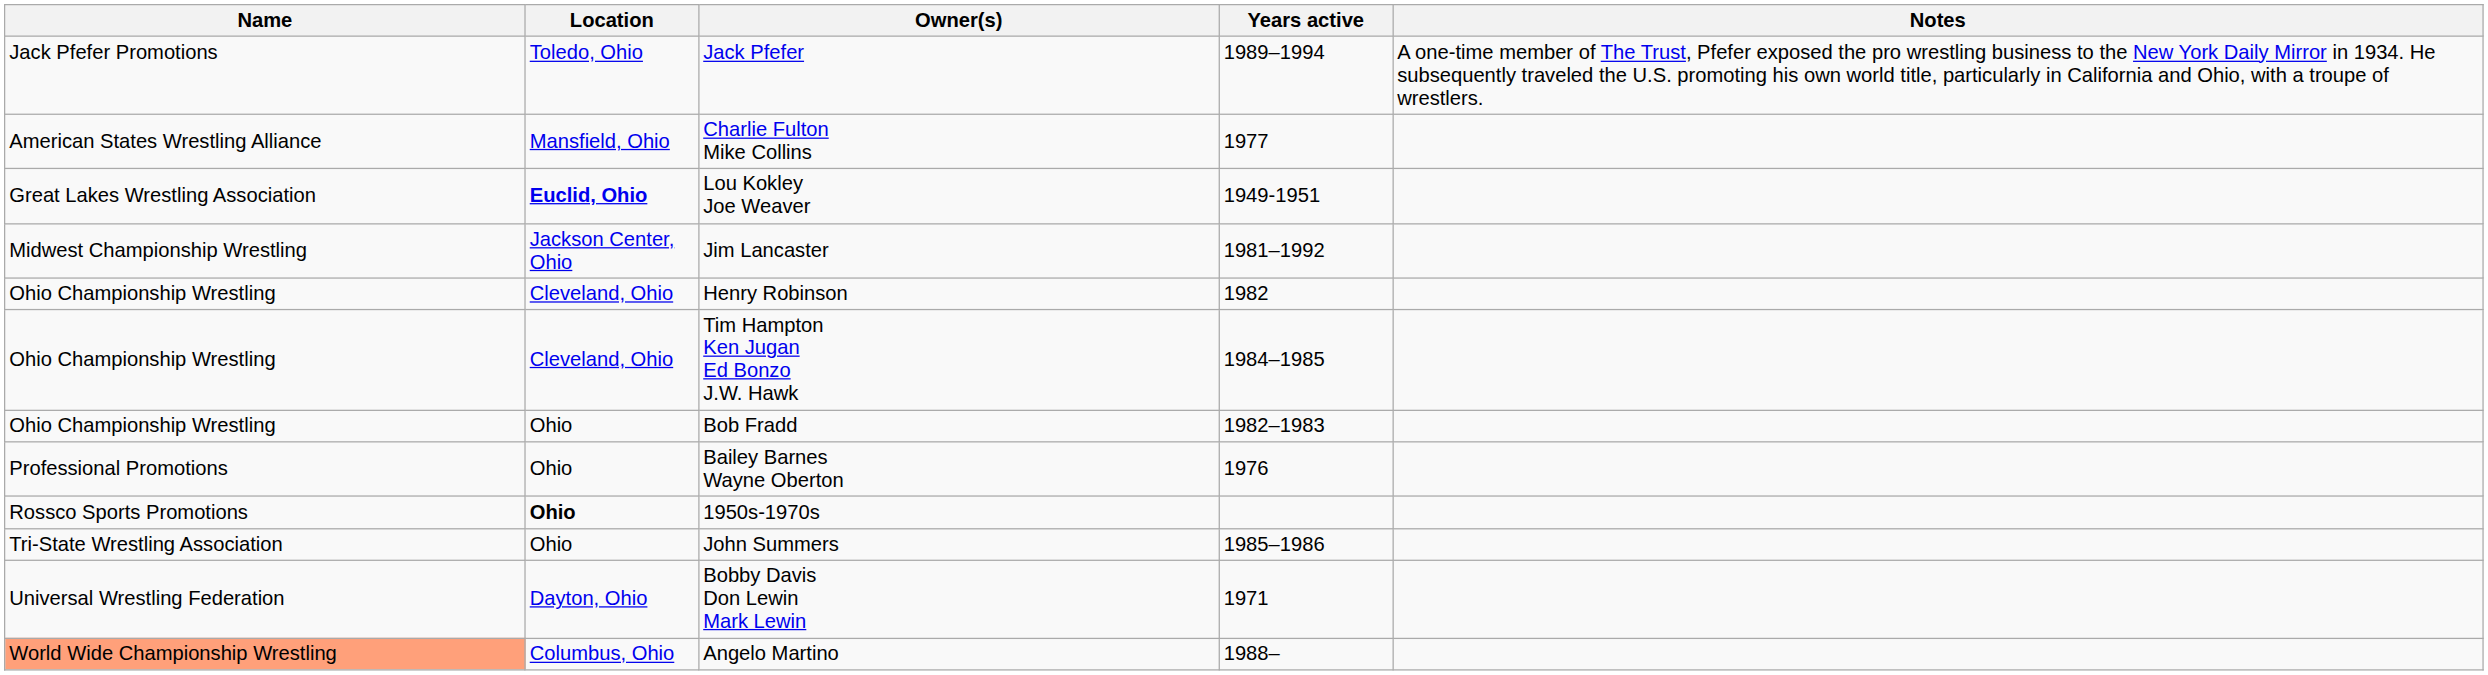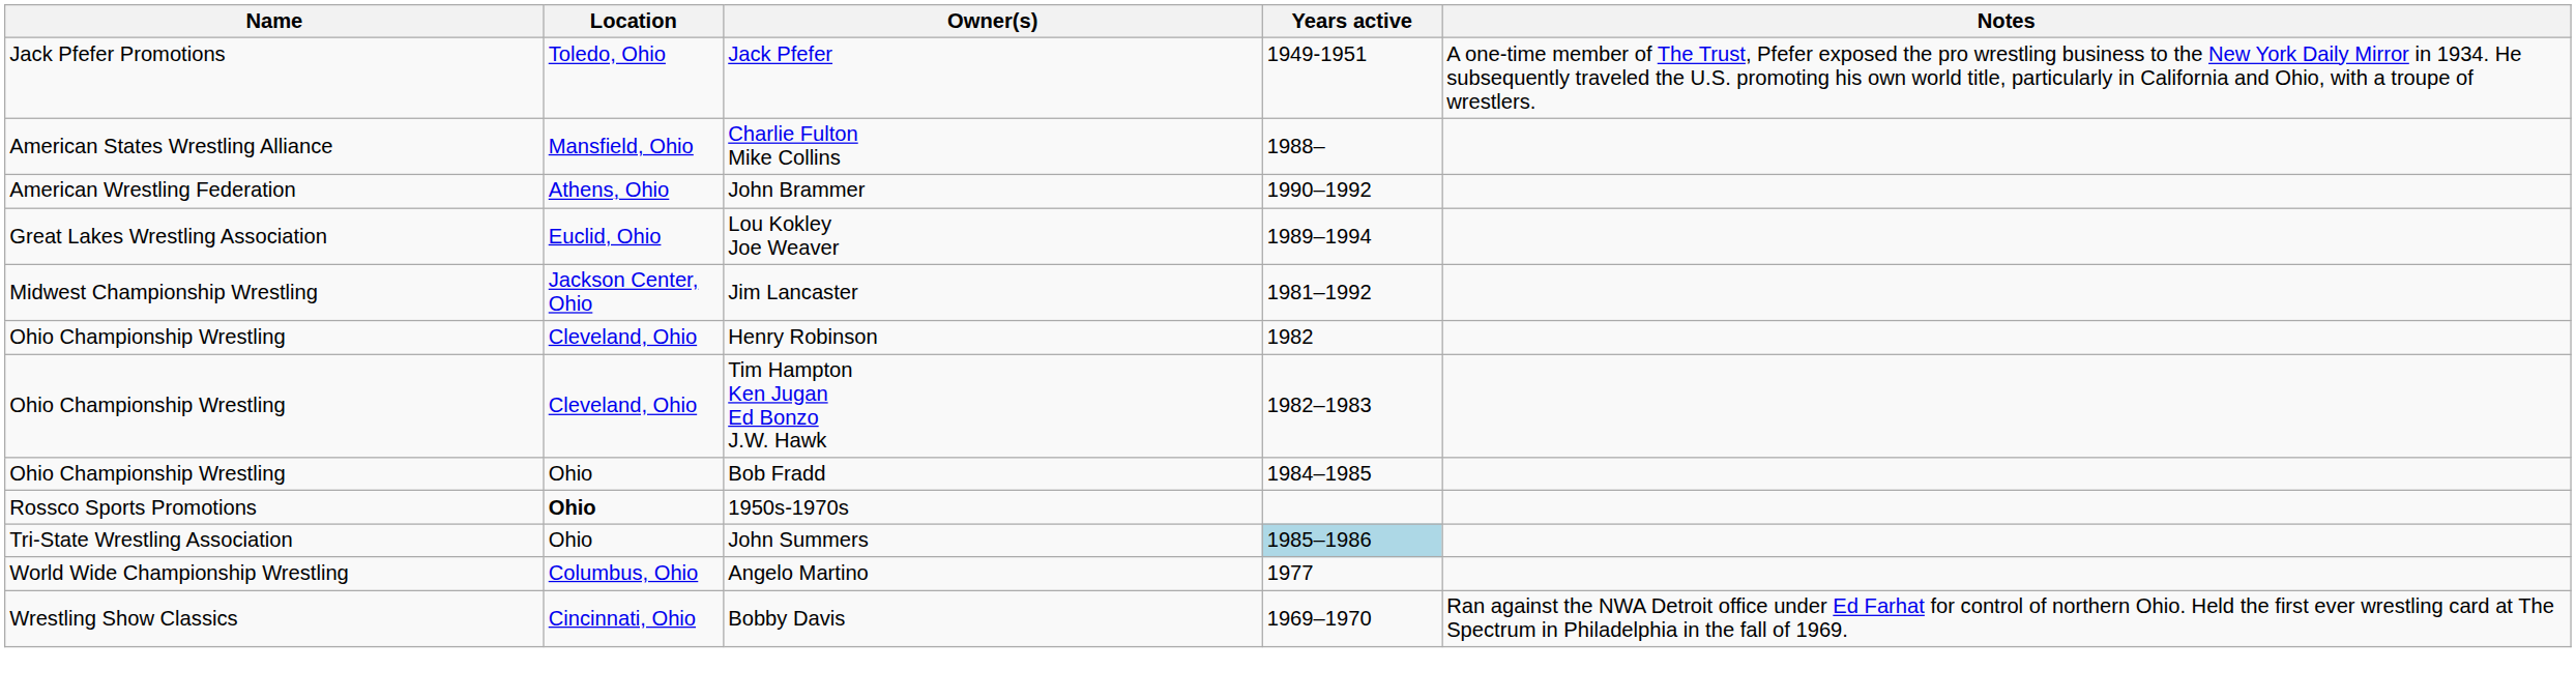 <table class=wikitable>
 <tr>
 <th width="21%">Name</th>
 <th width="7%">Location</th>
 <th width="21%">Owner(s)</th>
 <th width="7%">Years active</th>
 <th width="55%">Notes</th>
 </tr>
 <tr valign="top">
 <td>Jack Pfefer Promotions</td>
 <td><a href='#'>Toledo, Ohio</a></td>
 <td><a href='#'>Jack Pfefer</a></td>
-<td>1989–1994</td>
+<td>1949-1951</td>
 <td>A one-time member of <a href='#'>The Trust</a>, Pfefer exposed the pro wrestling business to the <a href='#'>New York Daily Mirror</a> in 1934. He subsequently traveled the U.S. promoting his own world title, particularly in California and Ohio, with a troupe of wrestlers.</td>
 </tr>
 <tr>
 <td>American States Wrestling Alliance</td>
 <td><a href='#'>Mansfield, Ohio</a></td>
 <td><a href='#'>Charlie Fulton</a><br>Mike Collins</td>
-<td>1977</td>
+<td>1988–</td>
+<td></td>
+</tr>
+<tr>
+<td>American Wrestling Federation</td>
+<td><a href='#'>Athens, Ohio</a></td>
+<td>John Brammer</td>
+<td>1990–1992</td>
 <td></td>
 </tr>
 <tr>
 <td>Great Lakes Wrestling Association</td>
-<td><strong><a href='#'>Euclid, Ohio</a></strong></td>
+<td><a href='#'>Euclid, Ohio</a></td>
 <td>Lou Kokley<br>Joe Weaver</td>
-<td>1949-1951</td>
+<td>1989–1994</td>
 <td></td>
 </tr>
 <tr>
 <td>Midwest Championship Wrestling</td>
 <td><a href='#'>Jackson Center, Ohio</a></td>
 <td>Jim Lancaster</td>
 <td>1981–1992</td>
 <td></td>
 </tr>
 <tr>
 <td>Ohio Championship Wrestling</td>
 <td><a href='#'>Cleveland, Ohio</a></td>
 <td>Henry Robinson</td>
 <td>1982</td>
 <td></td>
 </tr>
 <tr>
 <td>Ohio Championship Wrestling</td>
 <td><a href='#'>Cleveland, Ohio</a></td>
 <td>Tim Hampton<br><a href='#'>Ken Jugan</a><br><a href='#'>Ed Bonzo</a><br>J.W. Hawk</td>
-<td>1984–1985</td>
+<td>1982–1983</td>
 <td></td>
 </tr>
 <tr>
 <td>Ohio Championship Wrestling</td>
 <td>Ohio</td>
 <td>Bob Fradd</td>
-<td>1982–1983</td>
-<td></td>
-</tr>
-<tr>
-<td>Professional Promotions</td>
-<td>Ohio</td>
-<td>Bailey Barnes<br>Wayne Oberton</td>
-<td>1976</td>
+<td>1984–1985</td>
 <td></td>
 </tr>
 <tr>
 <td>Rossco Sports Promotions</td>
 <td><strong>Ohio</strong></td>
 <td>1950s-1970s</td>
 <td></td>
 </tr>
 <tr>
 <td>Tri-State Wrestling Association</td>
 <td>Ohio</td>
 <td>John Summers</td>
-<td>1985–1986</td>
+<td style="background: lightblue;">1985–1986</td>
 <td></td>
 </tr>
 <tr>
-<td>Universal Wrestling Federation</td>
-<td><a href='#'>Dayton, Ohio</a></td>
-<td>Bobby Davis<br>Don Lewin<br><a href='#'>Mark Lewin</a></td>
-<td>1971</td>
+<td>World Wide Championship Wrestling</td>
+<td><a href='#'>Columbus, Ohio</a></td>
+<td>Angelo Martino</td>
+<td>1977</td>
 <td></td>
 </tr>
 <tr>
-<td style="background: lightsalmon;">World Wide Championship Wrestling</td>
-<td><a href='#'>Columbus, Ohio</a></td>
-<td>Angelo Martino</td>
-<td>1988–</td>
-<td></td>
+<td>Wrestling Show Classics</td>
+<td><a href='#'>Cincinnati, Ohio</a></td>
+<td>Bobby Davis</td>
+<td>1969–1970</td>
+<td>Ran against the NWA Detroit office under <a href='#'>Ed Farhat</a> for control of northern Ohio. Held the first ever wrestling card at The Spectrum in Philadelphia in the fall of 1969.</td>
 </tr>
 </table>
